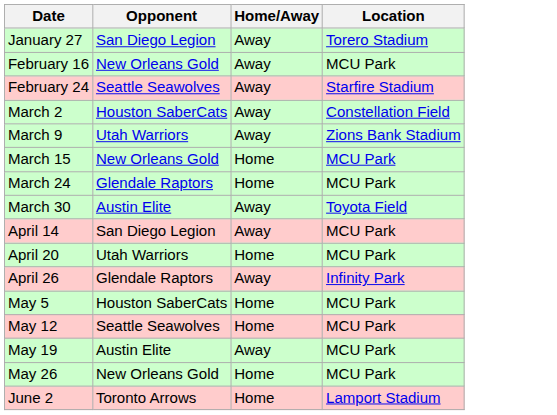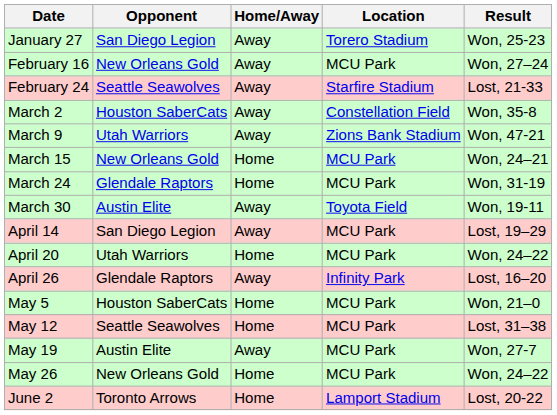 <table class="wikitable">
 <tr>
 <th>Date</th>
 <th>Opponent</th>
 <th>Home/Away</th>
 <th>Location</th>
+<th>Result</th>
 </tr>
 <tr bgcolor="#CCFFCC">
 <td>January 27</td>
 <td><a href='#'>San Diego Legion</a></td>
 <td>Away</td>
 <td><a href='#'>Torero Stadium</a></td>
+<td>Won, 25-23</td>
 </tr>
 <tr bgcolor="#CCFFCC">
 <td>February 16</td>
 <td><a href='#'>New Orleans Gold</a></td>
 <td>Away</td>
 <td>MCU Park</td>
+<td>Won, 27–24</td>
 </tr>
 <tr bgcolor="#FFCCCC">
 <td>February 24</td>
 <td><a href='#'>Seattle Seawolves</a></td>
 <td>Away</td>
 <td><a href='#'>Starfire Stadium</a></td>
+<td>Lost, 21-33</td>
 </tr>
 <tr bgcolor="#CCFFCC">
 <td>March 2</td>
 <td><a href='#'>Houston SaberCats</a></td>
 <td>Away</td>
 <td><a href='#'>Constellation Field</a></td>
+<td>Won, 35-8</td>
 </tr>
 <tr bgcolor="#CCFFCC">
 <td>March 9</td>
 <td><a href='#'>Utah Warriors</a></td>
 <td>Away</td>
 <td><a href='#'>Zions Bank Stadium</a></td>
+<td>Won, 47-21</td>
 </tr>
 <tr bgcolor="#CCFFCC">
 <td>March 15</td>
 <td><a href='#'>New Orleans Gold</a></td>
 <td>Home</td>
 <td><a href='#'>MCU Park</a></td>
+<td>Won, 24–21</td>
 </tr>
 <tr bgcolor="#CCFFCC">
 <td>March 24</td>
 <td><a href='#'>Glendale Raptors</a></td>
 <td>Home</td>
 <td>MCU Park</td>
+<td>Won, 31-19</td>
 </tr>
 <tr bgcolor="#CCFFCC">
 <td>March 30</td>
 <td><a href='#'>Austin Elite</a></td>
 <td>Away</td>
 <td><a href='#'>Toyota Field</a></td>
+<td>Won, 19-11</td>
 </tr>
 <tr bgcolor="#FFCCCC">
 <td>April 14</td>
 <td>San Diego Legion</td>
 <td>Away</td>
 <td>MCU Park</td>
+<td>Lost, 19–29</td>
 </tr>
 <tr bgcolor="#CCFFCC">
 <td>April 20</td>
 <td>Utah Warriors</td>
 <td>Home</td>
 <td>MCU Park</td>
+<td>Won, 24–22</td>
 </tr>
 <tr bgcolor="#FFCCCC">
 <td>April 26</td>
 <td>Glendale Raptors</td>
 <td>Away</td>
 <td><a href='#'>Infinity Park</a></td>
+<td>Lost, 16–20</td>
 </tr>
 <tr bgcolor="#CCFFCC">
 <td>May 5</td>
 <td>Houston SaberCats</td>
 <td>Home</td>
 <td>MCU Park</td>
+<td>Won, 21–0</td>
 </tr>
 <tr bgcolor="#FFCCCC">
 <td>May 12</td>
 <td>Seattle Seawolves</td>
 <td>Home</td>
 <td>MCU Park</td>
+<td>Lost, 31–38</td>
 </tr>
 <tr bgcolor="#CCFFCC">
 <td>May 19</td>
 <td>Austin Elite</td>
 <td>Away</td>
 <td>MCU Park</td>
+<td>Won, 27-7</td>
 </tr>
 <tr bgcolor="#CCFFCC">
 <td>May 26</td>
 <td>New Orleans Gold</td>
 <td>Home</td>
 <td>MCU Park</td>
+<td>Won, 24–22</td>
 </tr>
 <tr bgcolor="#FFCCCC">
 <td>June 2</td>
 <td>Toronto Arrows</td>
 <td>Home</td>
 <td><a href='#'>Lamport Stadium</a></td>
+<td>Lost, 20-22</td>
 </tr>
 </table>
